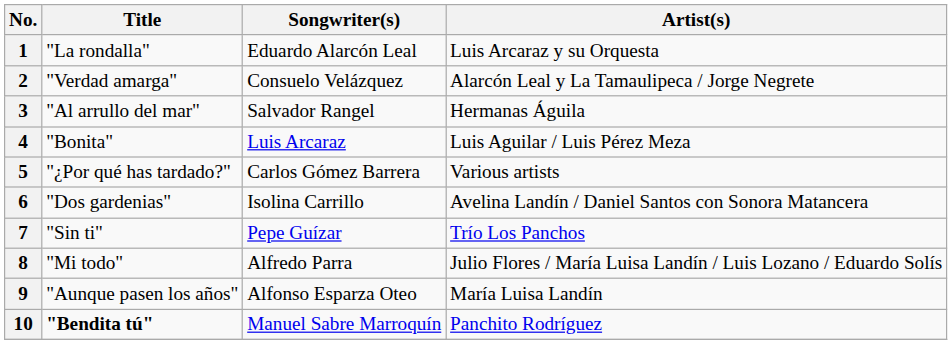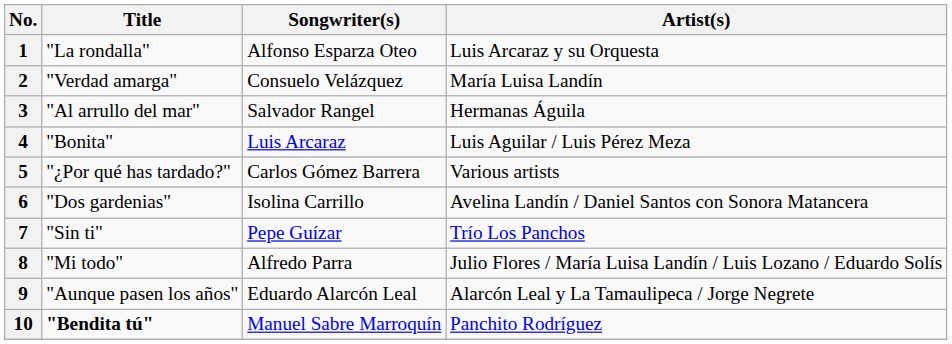 <table class="wikitable sortable" style="text-align: left">
 <tr>
 <th scope="col">No.</th>
 <th scope="col">Title</th>
 <th scope="col">Songwriter(s)</th>
 <th scope="col">Artist(s)</th>
 </tr>
 <tr>
 <th scope="row">1</th>
 <td>"La rondalla"</td>
-<td>Eduardo Alarcón Leal</td>
+<td>Alfonso Esparza Oteo</td>
 <td>Luis Arcaraz y su Orquesta</td>
 </tr>
 <tr>
 <th scope="row">2</th>
 <td>"Verdad amarga"</td>
 <td>Consuelo Velázquez</td>
-<td>Alarcón Leal y La Tamaulipeca / Jorge Negrete</td>
+<td>María Luisa Landín</td>
 </tr>
 <tr>
 <th scope="row">3</th>
 <td>"Al arrullo del mar"</td>
 <td>Salvador Rangel</td>
 <td>Hermanas Águila</td>
 </tr>
 <tr>
 <th scope="row">4</th>
 <td>"Bonita"</td>
 <td><a href='#'>Luis Arcaraz</a></td>
 <td>Luis Aguilar / Luis Pérez Meza</td>
 </tr>
 <tr>
 <th scope="row">5</th>
 <td>"¿Por qué has tardado?"</td>
 <td>Carlos Gómez Barrera</td>
 <td>Various artists</td>
 </tr>
 <tr>
 <th scope="row">6</th>
 <td>"Dos gardenias"</td>
 <td>Isolina Carrillo</td>
 <td>Avelina Landín / Daniel Santos con Sonora Matancera</td>
 </tr>
 <tr>
 <th scope="row">7</th>
 <td>"Sin ti"</td>
 <td><a href='#'>Pepe Guízar</a></td>
 <td><a href='#'>Trío Los Panchos</a></td>
 </tr>
 <tr>
 <th scope="row">8</th>
 <td>"Mi todo"</td>
 <td>Alfredo Parra</td>
 <td>Julio Flores / María Luisa Landín / Luis Lozano / Eduardo Solís</td>
 </tr>
 <tr>
 <th scope="row">9</th>
 <td>"Aunque pasen los años"</td>
-<td>Alfonso Esparza Oteo</td>
-<td>María Luisa Landín</td>
+<td>Eduardo Alarcón Leal</td>
+<td>Alarcón Leal y La Tamaulipeca / Jorge Negrete</td>
 </tr>
 <tr>
 <th scope="row">10</th>
 <td><strong>"Bendita tú"</strong></td>
 <td><a href='#'>Manuel Sabre Marroquín</a></td>
 <td><a href='#'>Panchito Rodríguez</a></td>
 </tr>
 <tr>
 </tr>
 </table>
